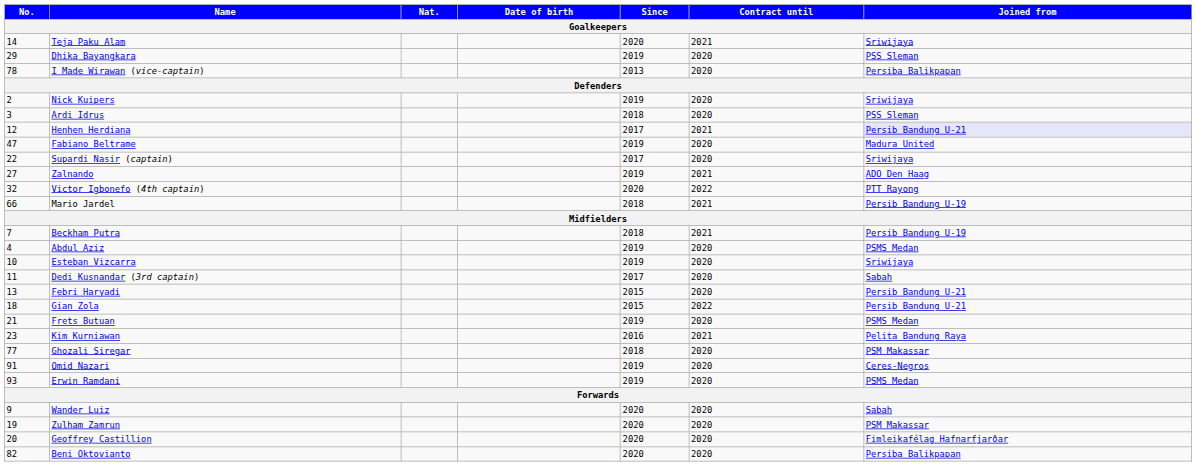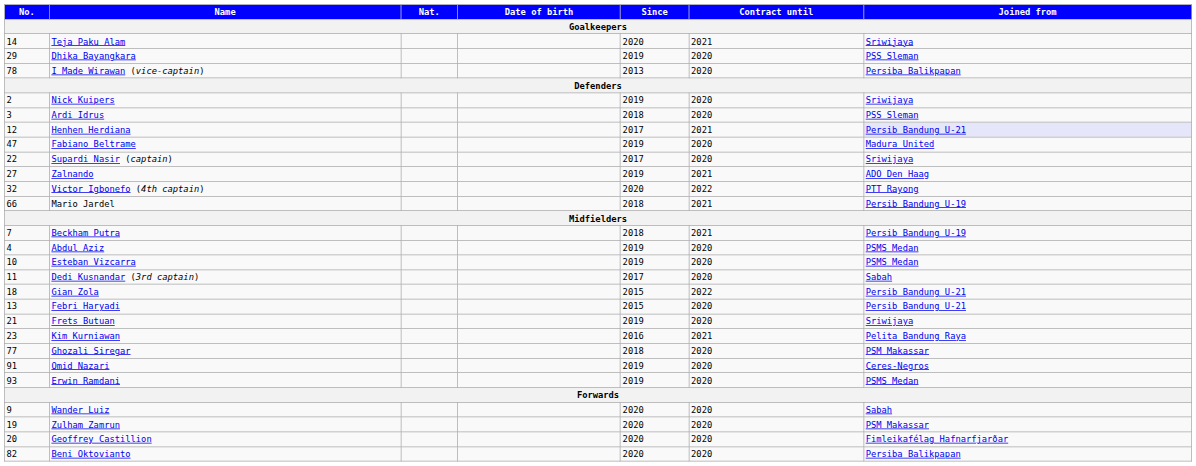 <table class="wikitable"  style="text-align:left; font-size:90%; width:100%;">
 <tr>
 <th style="background:#00f; color:white; text-align:center;">No.</th>
 <th style="background:#00f; color:white; text-align:center;">Name</th>
 <th style="background:#00f; color:white; text-align:center;">Nat.</th>
 <th style="background:#00f; color:white; text-align:center;">Date of birth</th>
 <th style="background:#00f; color:white; text-align:center;">Since</th>
 <th style="background:#00f; color:white; text-align:center;">Contract until</th>
 <th style="background:#00f; color:white; text-align:center;">Joined from</th>
 </tr>
 <tr>
 <th colspan="7">Goalkeepers</th>
 </tr>
 <tr>
 <td>14</td>
 <td><a href='#'>Teja Paku Alam</a></td>
 <td></td>
 <td></td>
 <td>2020</td>
 <td>2021</td>
 <td> <a href='#'>Sriwijaya</a></td>
 </tr>
 <tr>
 <td>29</td>
 <td><a href='#'>Dhika Bayangkara</a></td>
 <td></td>
 <td></td>
 <td>2019</td>
 <td>2020</td>
 <td> <a href='#'>PSS Sleman</a></td>
 </tr>
 <tr>
 <td>78</td>
 <td><a href='#'>I Made Wirawan</a> (<em>vice-captain</em>)</td>
 <td></td>
 <td></td>
 <td>2013</td>
 <td>2020</td>
 <td> <a href='#'>Persiba Balikpapan</a></td>
 </tr>
 <tr>
 <th colspan="7">Defenders</th>
 </tr>
 <tr>
 <td>2</td>
 <td><a href='#'>Nick Kuipers</a></td>
 <td></td>
 <td></td>
 <td>2019</td>
 <td>2020</td>
 <td> <a href='#'>Sriwijaya</a></td>
 </tr>
 <tr>
 <td>3</td>
 <td><a href='#'>Ardi Idrus</a></td>
 <td></td>
 <td></td>
 <td>2018</td>
 <td>2020</td>
 <td> <a href='#'>PSS Sleman</a></td>
 </tr>
 <tr>
 <td>12</td>
 <td><a href='#'>Henhen Herdiana</a></td>
 <td></td>
 <td></td>
 <td>2017</td>
 <td>2021</td>
 <td style="background: lavender;"> <a href='#'>Persib Bandung U-21</a></td>
 </tr>
 <tr>
 <td>47</td>
 <td><a href='#'>Fabiano Beltrame</a></td>
 <td> </td>
 <td></td>
 <td>2019</td>
 <td>2020</td>
 <td> <a href='#'>Madura United</a></td>
 </tr>
 <tr>
 <td>22</td>
 <td><a href='#'>Supardi Nasir</a> (<em>captain</em>)</td>
 <td></td>
 <td></td>
 <td>2017</td>
 <td>2020</td>
 <td> <a href='#'>Sriwijaya</a></td>
 </tr>
 <tr>
 <td>27</td>
 <td><a href='#'>Zalnando</a></td>
 <td></td>
 <td></td>
 <td>2019</td>
 <td>2021</td>
 <td> <a href='#'>ADO Den Haag</a></td>
 </tr>
 <tr>
 <td>32</td>
 <td><a href='#'>Victor Igbonefo</a> (<em>4th</em> <em>captain</em>)</td>
 <td></td>
 <td></td>
 <td>2020</td>
 <td>2022</td>
 <td> <a href='#'>PTT Rayong</a></td>
 </tr>
 <tr>
 <td>66</td>
 <td>Mario Jardel</td>
 <td></td>
 <td></td>
 <td>2018</td>
 <td>2021</td>
 <td> <a href='#'>Persib Bandung U-19</a></td>
 </tr>
 <tr>
 <th colspan="7">Midfielders</th>
 </tr>
 <tr>
 <td>7</td>
 <td><a href='#'>Beckham Putra</a></td>
 <td></td>
 <td></td>
 <td>2018</td>
 <td>2021</td>
 <td> <a href='#'>Persib Bandung U-19</a></td>
 </tr>
 <tr>
 <td>4</td>
 <td><a href='#'>Abdul Aziz</a></td>
 <td></td>
 <td></td>
 <td>2019</td>
 <td>2020</td>
 <td> <a href='#'>PSMS Medan</a></td>
 </tr>
 <tr>
 <td>10</td>
 <td><a href='#'>Esteban Vizcarra</a></td>
 <td> </td>
 <td></td>
 <td>2019</td>
 <td>2020</td>
-<td> <a href='#'>Sriwijaya</a></td>
+<td> <a href='#'>PSMS Medan</a></td>
 </tr>
 <tr>
 <td>11</td>
 <td><a href='#'>Dedi Kusnandar</a> (<em>3rd</em> <em>captain</em>)</td>
 <td></td>
 <td></td>
 <td>2017</td>
 <td>2020</td>
 <td> <a href='#'>Sabah</a></td>
 </tr>
 <tr>
+<td>18</td>
+<td><a href='#'>Gian Zola</a></td>
+<td></td>
+<td></td>
+<td>2015</td>
+<td>2022</td>
+<td> <a href='#'>Persib Bandung U-21</a></td>
+</tr>
+<tr>
 <td>13</td>
 <td><a href='#'>Febri Haryadi</a></td>
 <td></td>
 <td></td>
 <td>2015</td>
 <td>2020</td>
 <td> <a href='#'>Persib Bandung U-21</a></td>
 </tr>
 <tr>
-<td>18</td>
-<td><a href='#'>Gian Zola</a></td>
-<td></td>
-<td></td>
-<td>2015</td>
-<td>2022</td>
-<td> <a href='#'>Persib Bandung U-21</a></td>
-</tr>
-<tr>
 <td>21</td>
 <td><a href='#'>Frets Butuan</a></td>
 <td></td>
 <td></td>
 <td>2019</td>
 <td>2020</td>
-<td> <a href='#'>PSMS Medan</a></td>
+<td> <a href='#'>Sriwijaya</a></td>
 </tr>
 <tr>
 <td>23</td>
 <td><a href='#'>Kim Kurniawan</a></td>
 <td> </td>
 <td></td>
 <td>2016</td>
 <td>2021</td>
 <td> <a href='#'>Pelita Bandung Raya</a></td>
 </tr>
 <tr>
 <td>77</td>
 <td><a href='#'>Ghozali Siregar</a></td>
 <td></td>
 <td></td>
 <td>2018</td>
 <td>2020</td>
 <td> <a href='#'>PSM Makassar</a></td>
 </tr>
 <tr>
 <td>91</td>
 <td><a href='#'>Omid Nazari</a></td>
 <td></td>
 <td></td>
 <td>2019</td>
 <td>2020</td>
 <td> <a href='#'>Ceres-Negros</a></td>
 </tr>
 <tr>
 <td>93</td>
 <td><a href='#'>Erwin Ramdani</a></td>
 <td></td>
 <td></td>
 <td>2019</td>
 <td>2020</td>
 <td> <a href='#'>PSMS Medan</a></td>
 </tr>
 <tr>
 <th colspan="7">Forwards</th>
 </tr>
 <tr>
 <td>9</td>
 <td><a href='#'>Wander Luiz</a></td>
 <td></td>
 <td></td>
 <td>2020</td>
 <td>2020</td>
 <td> <a href='#'>Sabah</a></td>
 </tr>
 <tr>
 <td>19</td>
 <td><a href='#'>Zulham Zamrun</a></td>
 <td></td>
 <td></td>
 <td>2020</td>
 <td>2020</td>
 <td> <a href='#'>PSM Makassar</a></td>
 </tr>
 <tr>
 <td>20</td>
 <td><a href='#'>Geoffrey Castillion</a></td>
 <td></td>
 <td></td>
 <td>2020</td>
 <td>2020</td>
 <td> <a href='#'>Fimleikafélag Hafnarfjarðar</a></td>
 </tr>
 <tr>
 <td>82</td>
 <td><a href='#'>Beni Oktovianto</a></td>
 <td></td>
 <td></td>
 <td>2020</td>
 <td>2020</td>
 <td> <a href='#'>Persiba Balikpapan</a></td>
 </tr>
 </table>
